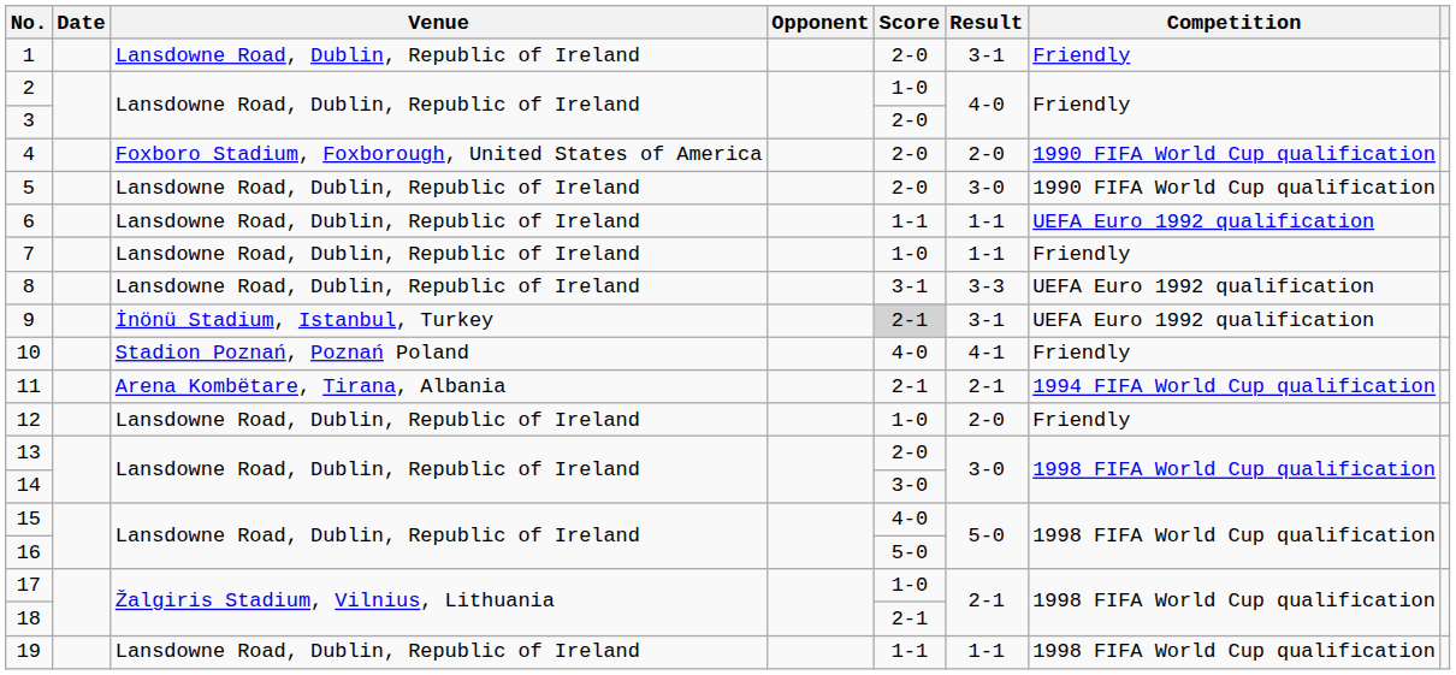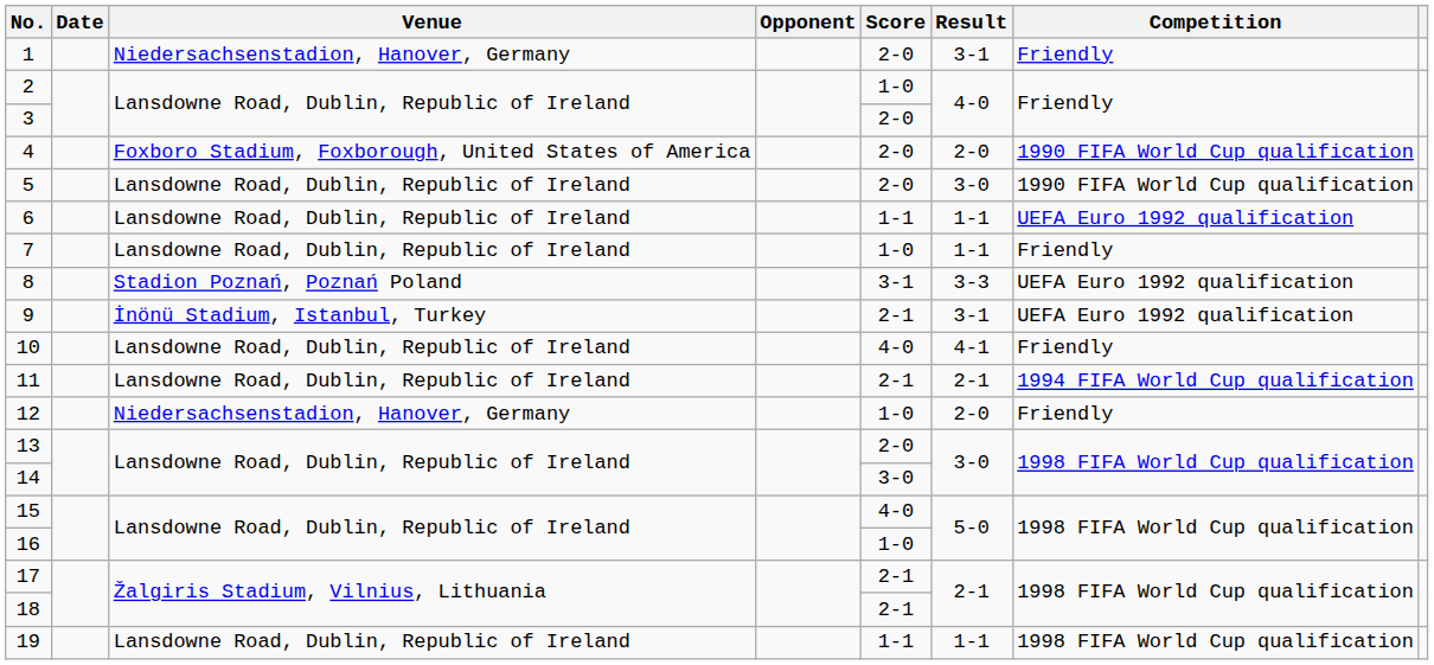 <table class="wikitable sortable">
 <tr>
 <th scope="col">No.</th>
 <th scope="col">Date</th>
 <th scope="col">Venue</th>
 <th scope="col">Opponent</th>
 <th scope="col">Score</th>
 <th scope="col">Result</th>
 <th scope="col">Competition</th>
 <th scope="col" class="unsortable"></th>
 </tr>
 <tr>
 <td style="text-align:center">1</td>
 <td></td>
-<td><a href='#'>Lansdowne Road</a>, <a href='#'>Dublin</a>, Republic of Ireland</td>
+<td><a href='#'>Niedersachsenstadion</a>, <a href='#'>Hanover</a>, Germany</td>
 <td></td>
 <td style="text-align:center">2-0</td>
 <td style="text-align:center">3-1</td>
 <td><a href='#'>Friendly</a></td>
 <td></td>
 </tr>
 <tr>
 <td style="text-align:center">2</td>
 <td rowspan="2"></td>
 <td rowspan="2">Lansdowne Road, Dublin, Republic of Ireland</td>
 <td rowspan="2"></td>
 <td style="text-align:center">1-0</td>
 <td rowspan="2" style="text-align:center">4-0</td>
 <td rowspan="2">Friendly</td>
 <td rowspan="2"></td>
 </tr>
 <tr>
 <td style="text-align:center">3</td>
 <td style="text-align:center">2-0</td>
 </tr>
 <tr>
 <td style="text-align:center">4</td>
 <td></td>
 <td><a href='#'>Foxboro Stadium</a>, <a href='#'>Foxborough</a>, United States of America</td>
 <td></td>
 <td style="text-align:center">2-0</td>
 <td style="text-align:center">2-0</td>
 <td><a href='#'>1990 FIFA World Cup qualification</a></td>
 <td></td>
 </tr>
 <tr>
 <td style="text-align:center">5</td>
 <td></td>
 <td>Lansdowne Road, Dublin, Republic of Ireland</td>
 <td></td>
 <td style="text-align:center">2-0</td>
 <td style="text-align:center">3-0</td>
 <td>1990 FIFA World Cup qualification</td>
 <td></td>
 </tr>
 <tr>
 <td style="text-align:center">6</td>
 <td></td>
 <td>Lansdowne Road, Dublin, Republic of Ireland</td>
 <td></td>
 <td style="text-align:center">1-1</td>
 <td style="text-align:center">1-1</td>
 <td><a href='#'>UEFA Euro 1992 qualification</a></td>
 <td></td>
 </tr>
 <tr>
 <td style="text-align:center">7</td>
 <td></td>
 <td>Lansdowne Road, Dublin, Republic of Ireland</td>
 <td></td>
 <td style="text-align:center">1-0</td>
 <td style="text-align:center">1-1</td>
 <td>Friendly</td>
 <td></td>
 </tr>
 <tr>
 <td style="text-align:center">8</td>
 <td></td>
-<td>Lansdowne Road, Dublin, Republic of Ireland</td>
+<td><a href='#'>Stadion Poznań</a>, <a href='#'>Poznań</a> Poland</td>
 <td></td>
 <td style="text-align:center">3-1</td>
 <td style="text-align:center">3-3</td>
 <td>UEFA Euro 1992 qualification</td>
 <td></td>
 </tr>
 <tr>
 <td style="text-align:center">9</td>
 <td></td>
 <td><a href='#'>İnönü Stadium</a>, <a href='#'>Istanbul</a>, Turkey</td>
 <td></td>
-<td style="background: lightgrey; text-align:center">2-1</td>
+<td style="text-align:center">2-1</td>
 <td style="text-align:center">3-1</td>
 <td>UEFA Euro 1992 qualification</td>
 <td></td>
 </tr>
 <tr>
 <td style="text-align:center">10</td>
 <td></td>
-<td><a href='#'>Stadion Poznań</a>, <a href='#'>Poznań</a> Poland</td>
+<td>Lansdowne Road, Dublin, Republic of Ireland</td>
 <td></td>
 <td style="text-align:center">4-0</td>
 <td style="text-align:center">4-1</td>
 <td>Friendly</td>
 <td></td>
 </tr>
 <tr>
 <td style="text-align:center">11</td>
 <td></td>
-<td><a href='#'>Arena Kombëtare</a>, <a href='#'>Tirana</a>, Albania</td>
+<td>Lansdowne Road, Dublin, Republic of Ireland</td>
 <td></td>
 <td style="text-align:center">2-1</td>
 <td style="text-align:center">2-1</td>
 <td><a href='#'>1994 FIFA World Cup qualification</a></td>
 <td></td>
 </tr>
 <tr>
 <td style="text-align:center">12</td>
 <td></td>
-<td>Lansdowne Road, Dublin, Republic of Ireland</td>
+<td><a href='#'>Niedersachsenstadion</a>, <a href='#'>Hanover</a>, Germany</td>
 <td></td>
 <td style="text-align:center">1-0</td>
 <td style="text-align:center">2-0</td>
 <td>Friendly</td>
 <td></td>
 </tr>
 <tr>
 <td style="text-align:center">13</td>
 <td rowspan="2"></td>
 <td rowspan="2">Lansdowne Road, Dublin, Republic of Ireland</td>
 <td rowspan="2"></td>
 <td style="text-align:center">2-0</td>
 <td rowspan="2" style="text-align:center">3-0</td>
 <td rowspan="2"><a href='#'>1998 FIFA World Cup qualification</a></td>
 <td rowspan="2"></td>
 </tr>
 <tr>
 <td style="text-align:center">14</td>
 <td style="text-align:center">3-0</td>
 </tr>
 <tr>
 <td style="text-align:center">15</td>
 <td rowspan="2"></td>
 <td rowspan="2">Lansdowne Road, Dublin, Republic of Ireland</td>
 <td rowspan="2"></td>
 <td style="text-align:center">4-0</td>
 <td rowspan="2" style="text-align:center">5-0</td>
 <td rowspan="2">1998 FIFA World Cup qualification</td>
 <td rowspan="2"></td>
 </tr>
 <tr>
 <td style="text-align:center">16</td>
-<td style="text-align:center">5-0</td>
+<td style="text-align:center">1-0</td>
 </tr>
 <tr>
 <td style="text-align:center">17</td>
 <td rowspan="2"></td>
 <td rowspan="2"><a href='#'>Žalgiris Stadium</a>, <a href='#'>Vilnius</a>, Lithuania</td>
 <td rowspan="2"></td>
-<td style="text-align:center">1-0</td>
+<td style="text-align:center">2-1</td>
 <td rowspan="2" style="text-align:center">2-1</td>
 <td rowspan="2">1998 FIFA World Cup qualification</td>
 <td rowspan="2"></td>
 </tr>
 <tr>
 <td style="text-align:center">18</td>
 <td style="text-align:center">2-1</td>
 </tr>
 <tr>
 <td style="text-align:center">19</td>
 <td></td>
 <td>Lansdowne Road, Dublin, Republic of Ireland</td>
 <td></td>
 <td style="text-align:center">1-1</td>
 <td style="text-align:center">1-1</td>
 <td>1998 FIFA World Cup qualification</td>
 <td></td>
 </tr>
 </table>
